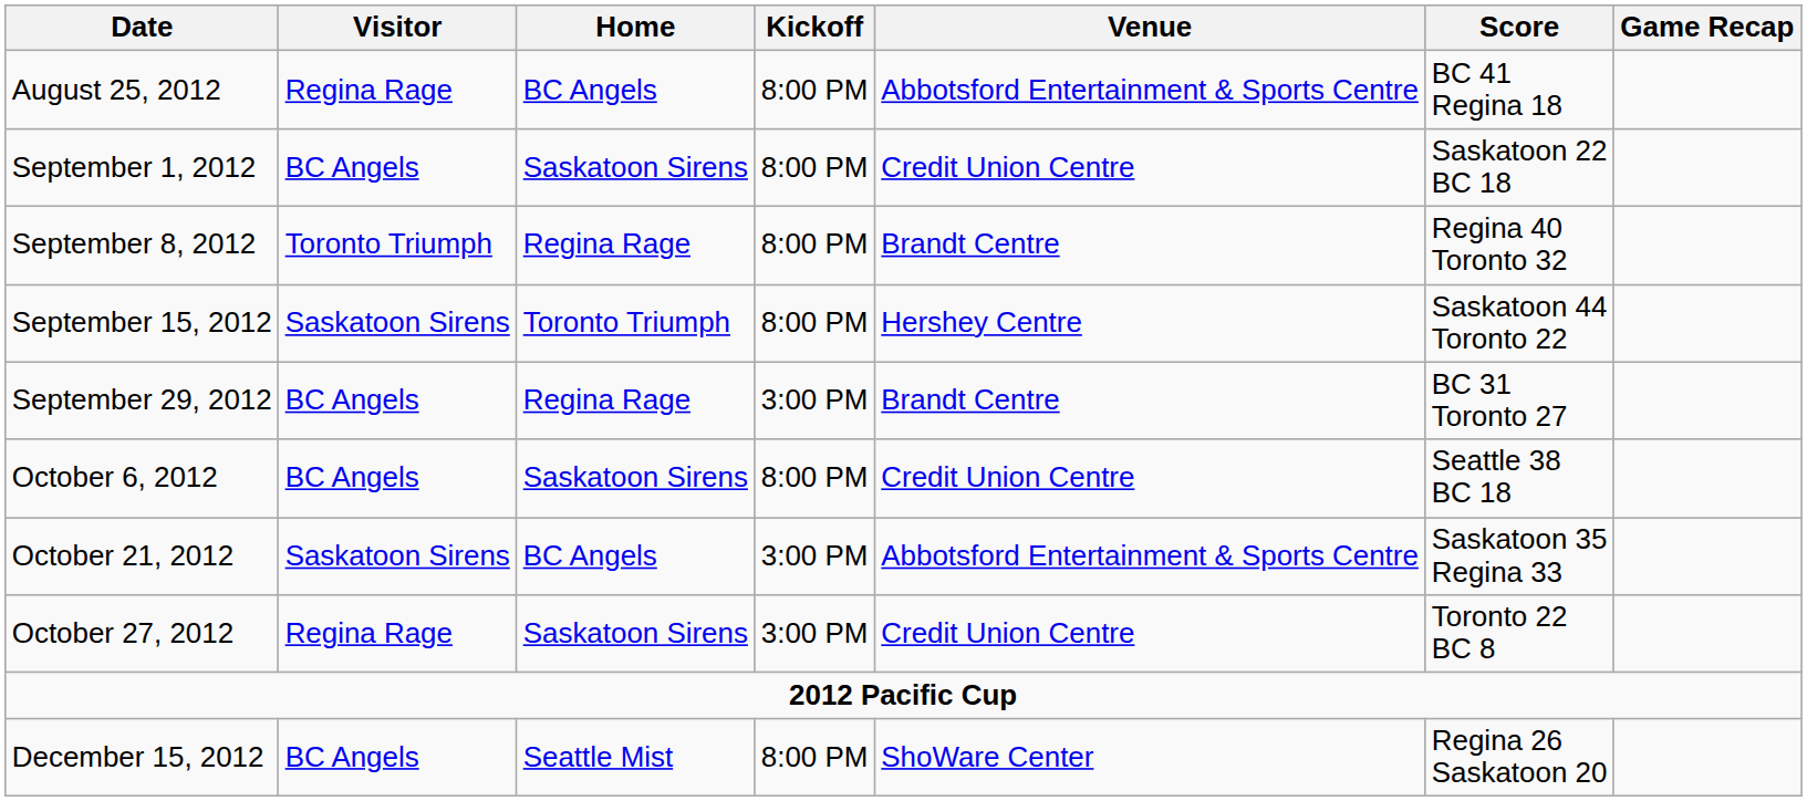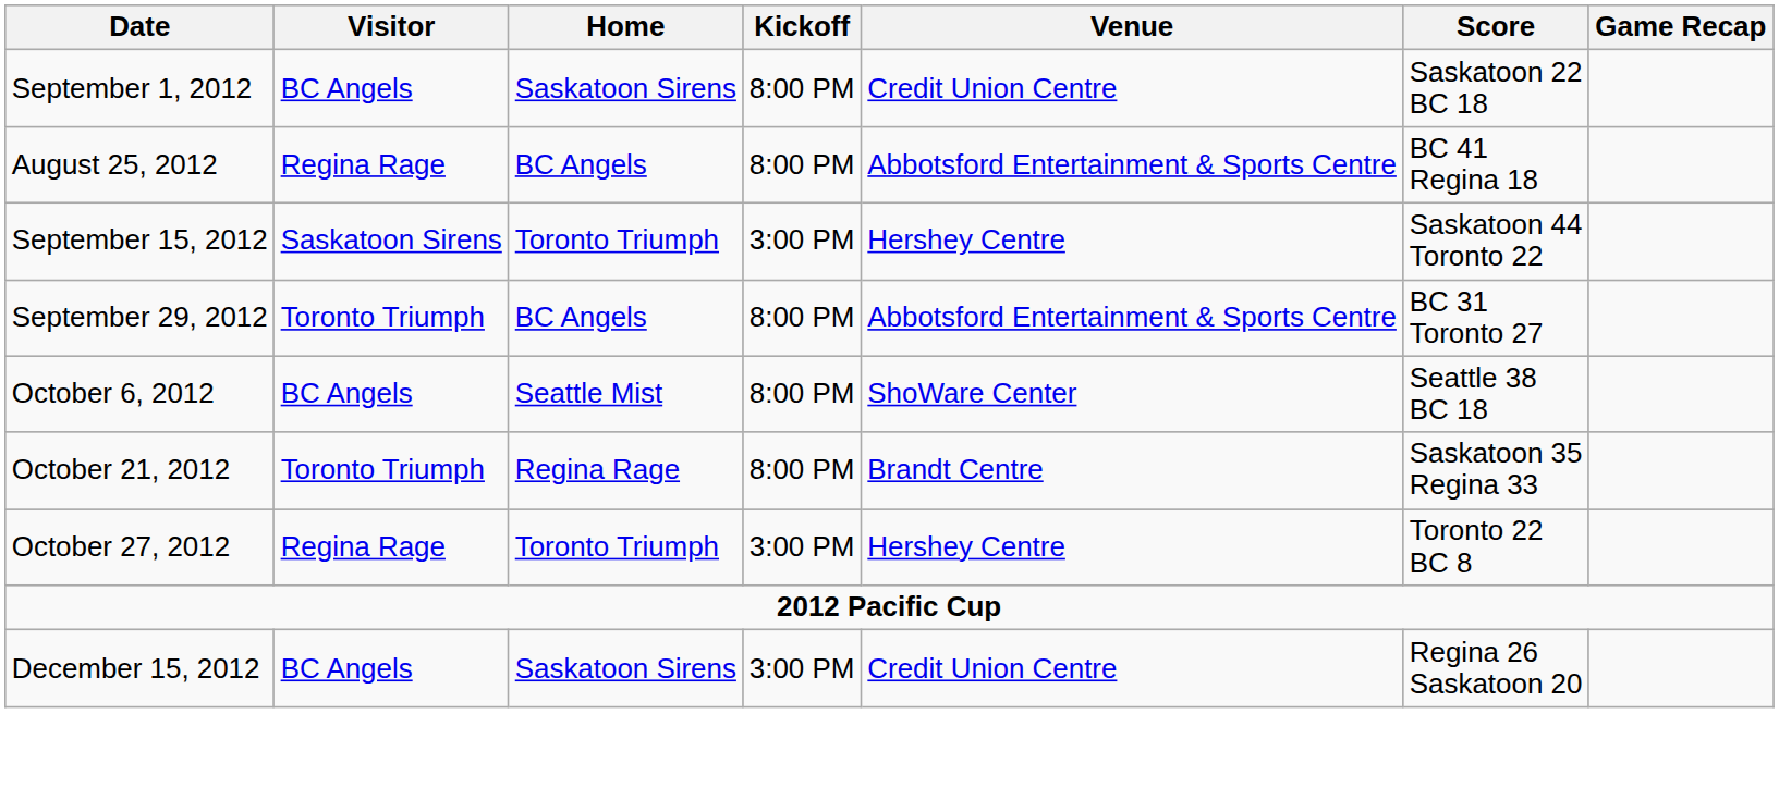 <table class="wikitable">
 <tr>
 <th>Date</th>
 <th>Visitor</th>
 <th>Home</th>
 <th>Kickoff</th>
 <th>Venue</th>
 <th>Score</th>
 <th>Game Recap</th>
 </tr>
 <tr>
+<td>September 1, 2012</td>
+<td><a href='#'>BC Angels</a></td>
+<td><a href='#'>Saskatoon Sirens</a></td>
+<td>8:00 PM</td>
+<td><a href='#'>Credit Union Centre</a></td>
+<td>Saskatoon 22 <br>BC 18 </td>
+<td></td>
+</tr>
+<tr>
 <td>August 25, 2012</td>
 <td><a href='#'>Regina Rage</a></td>
 <td><a href='#'>BC Angels</a></td>
 <td>8:00 PM</td>
 <td><a href='#'>Abbotsford Entertainment & Sports Centre</a></td>
 <td>BC 41<br> Regina 18 </td>
 <td></td>
 </tr>
 <tr>
-<td>September 1, 2012</td>
-<td><a href='#'>BC Angels</a></td>
-<td><a href='#'>Saskatoon Sirens</a></td>
-<td>8:00 PM</td>
-<td><a href='#'>Credit Union Centre</a></td>
-<td>Saskatoon 22 <br>BC 18 </td>
-<td></td>
-</tr>
-<tr>
-<td>September 8, 2012</td>
-<td><a href='#'>Toronto Triumph</a></td>
-<td><a href='#'>Regina Rage</a></td>
-<td>8:00 PM</td>
-<td><a href='#'>Brandt Centre</a></td>
-<td>Regina 40 <br> Toronto 32 </td>
-<td></td>
-</tr>
-<tr>
 <td>September 15, 2012</td>
 <td><a href='#'>Saskatoon Sirens</a></td>
 <td><a href='#'>Toronto Triumph</a></td>
-<td>8:00 PM</td>
+<td>3:00 PM</td>
 <td><a href='#'>Hershey Centre</a></td>
 <td>Saskatoon 44<br> Toronto 22</td>
 <td></td>
 </tr>
 <tr>
 <td>September 29, 2012</td>
+<td><a href='#'>Toronto Triumph</a></td>
 <td><a href='#'>BC Angels</a></td>
-<td><a href='#'>Regina Rage</a></td>
-<td>3:00 PM</td>
-<td><a href='#'>Brandt Centre</a></td>
+<td>8:00 PM</td>
+<td><a href='#'>Abbotsford Entertainment & Sports Centre</a></td>
 <td>BC 31<br> Toronto 27</td>
 <td></td>
 </tr>
 <tr>
 <td>October 6, 2012</td>
 <td><a href='#'>BC Angels</a></td>
-<td><a href='#'>Saskatoon Sirens</a></td>
+<td><a href='#'>Seattle Mist</a></td>
 <td>8:00 PM</td>
-<td><a href='#'>Credit Union Centre</a></td>
+<td><a href='#'>ShoWare Center</a></td>
 <td>Seattle 38<br>BC 18</td>
 <td> </td>
 </tr>
 <tr>
 <td>October 21, 2012</td>
-<td><a href='#'>Saskatoon Sirens</a></td>
-<td><a href='#'>BC Angels</a></td>
-<td>3:00 PM</td>
-<td><a href='#'>Abbotsford Entertainment & Sports Centre</a></td>
+<td><a href='#'>Toronto Triumph</a></td>
+<td><a href='#'>Regina Rage</a></td>
+<td>8:00 PM</td>
+<td><a href='#'>Brandt Centre</a></td>
 <td>Saskatoon 35<br>Regina 33</td>
 <td></td>
 </tr>
 <tr>
 <td>October 27, 2012</td>
 <td><a href='#'>Regina Rage</a></td>
-<td><a href='#'>Saskatoon Sirens</a></td>
+<td><a href='#'>Toronto Triumph</a></td>
 <td>3:00 PM</td>
-<td><a href='#'>Credit Union Centre</a></td>
+<td><a href='#'>Hershey Centre</a></td>
 <td>Toronto 22<br>BC 8</td>
 <td></td>
 </tr>
 <tr>
 <td colspan=7 style="text-align:center;"><strong>2012 Pacific Cup</strong></td>
 </tr>
 <tr>
 <td>December 15, 2012</td>
 <td><a href='#'>BC Angels</a></td>
-<td><a href='#'>Seattle Mist</a></td>
-<td>8:00 PM</td>
-<td><a href='#'>ShoWare Center</a></td>
+<td><a href='#'>Saskatoon Sirens</a></td>
+<td>3:00 PM</td>
+<td><a href='#'>Credit Union Centre</a></td>
 <td>Regina 26<br> Saskatoon 20</td>
 <td></td>
 </tr>
 </table>
